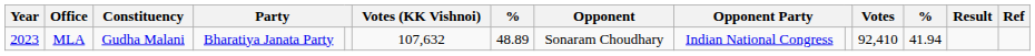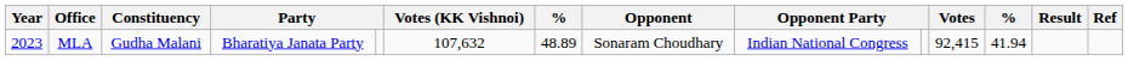 <table class="wikitable" style="width:90%; text-align: center;">
 <tr>
 <th>Year</th>
 <th>Office</th>
 <th>Constituency</th>
 <th colspan=2>Party</th>
 <th>Votes (KK Vishnoi)</th>
 <th>%</th>
 <th>Opponent</th>
 <th colspan=2>Opponent Party</th>
 <th>Votes</th>
 <th>%</th>
 <th>Result</th>
 <th>Ref</th>
 </tr>
 <tr>
 <td><a href='#'>2023</a></td>
 <td><a href='#'>MLA</a></td>
 <td><a href='#'>Gudha Malani</a></td>
 <td><a href='#'>Bharatiya Janata Party</a></td>
 <td></td>
 <td>107,632</td>
 <td>48.89</td>
 <td>Sonaram Choudhary</td>
 <td><a href='#'>Indian National Congress</a></td>
 <td></td>
-<td>92,410</td>
+<td>92,415</td>
 <td>41.94</td>
 <td></td>
 <td></td>
 </tr>
 </table>
